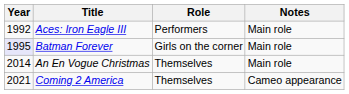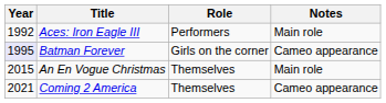 <table class="wikitable">
 <tr>
 <th>Year</th>
 <th>Title</th>
 <th>Role</th>
 <th>Notes</th>
 </tr>
 <tr>
 <td>1992</td>
 <td><em><a href='#'>Aces: Iron Eagle III</a></em></td>
 <td>Performers</td>
 <td>Main role</td>
 </tr>
 <tr>
 <td style="background: lavender;">1995</td>
 <td><em><a href='#'>Batman Forever</a></em></td>
 <td>Girls on the corner</td>
-<td>Main role</td>
+<td>Cameo appearance</td>
 </tr>
 <tr>
-<td>2014</td>
+<td>2015</td>
 <td><em>An En Vogue Christmas</em></td>
 <td>Themselves</td>
 <td>Main role</td>
 </tr>
 <tr>
 <td>2021</td>
 <td><em><a href='#'>Coming 2 America</a></em></td>
 <td>Themselves</td>
 <td>Cameo appearance</td>
 </tr>
 </table>
